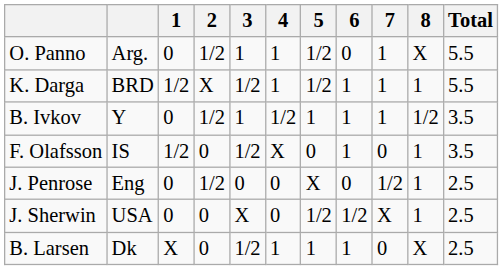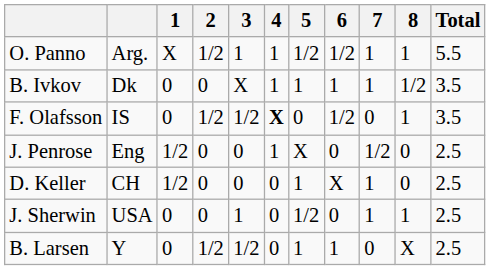 <table class="wikitable">
 <tr>
 <th></th>
 <th></th>
 <th>1</th>
 <th>2</th>
 <th>3</th>
 <th>4</th>
 <th>5</th>
 <th>6</th>
 <th>7</th>
 <th>8</th>
 <th>Total</th>
 </tr>
 <tr>
 <td>O. Panno</td>
 <td>Arg.</td>
-<td>0</td>
+<td>X</td>
 <td>1/2</td>
 <td>1</td>
 <td>1</td>
 <td>1/2</td>
-<td>0</td>
-<td>1</td>
-<td>X</td>
-<td>5.5</td>
-</tr>
-<tr>
-<td>K. Darga</td>
-<td>BRD</td>
 <td>1/2</td>
-<td>X</td>
-<td>1/2</td>
-<td>1</td>
-<td>1/2</td>
-<td>1</td>
 <td>1</td>
 <td>1</td>
 <td>5.5</td>
 </tr>
 <tr>
 <td>B. Ivkov</td>
-<td>Y</td>
+<td>Dk</td>
 <td>0</td>
-<td>1/2</td>
+<td>0</td>
+<td>X</td>
 <td>1</td>
-<td>1/2</td>
 <td>1</td>
 <td>1</td>
 <td>1</td>
 <td>1/2</td>
 <td>3.5</td>
 </tr>
 <tr>
 <td>F. Olafsson</td>
 <td>IS</td>
-<td>1/2</td>
 <td>0</td>
 <td>1/2</td>
-<td>X</td>
+<td>1/2</td>
+<td><strong>X</strong></td>
 <td>0</td>
-<td>1</td>
+<td>1/2</td>
 <td>0</td>
 <td>1</td>
 <td>3.5</td>
 </tr>
 <tr>
 <td>J. Penrose</td>
 <td>Eng</td>
+<td>1/2</td>
+<td>0</td>
+<td>0</td>
+<td>1</td>
+<td>X</td>
 <td>0</td>
 <td>1/2</td>
 <td>0</td>
+<td>2.5</td>
+</tr>
+<tr>
+<td>D. Keller</td>
+<td>CH</td>
+<td>1/2</td>
 <td>0</td>
+<td>0</td>
+<td>0</td>
+<td>1</td>
 <td>X</td>
+<td>1</td>
 <td>0</td>
-<td>1/2</td>
-<td>1</td>
 <td>2.5</td>
 </tr>
 <tr>
 <td>J. Sherwin</td>
 <td>USA</td>
 <td>0</td>
 <td>0</td>
-<td>X</td>
+<td>1</td>
 <td>0</td>
 <td>1/2</td>
-<td>1/2</td>
-<td>X</td>
+<td>0</td>
+<td>1</td>
 <td>1</td>
 <td>2.5</td>
 </tr>
 <tr>
 <td>B. Larsen</td>
-<td>Dk</td>
-<td>X</td>
+<td>Y</td>
 <td>0</td>
 <td>1/2</td>
-<td>1</td>
+<td>1/2</td>
+<td>0</td>
 <td>1</td>
 <td>1</td>
 <td>0</td>
 <td>X</td>
 <td>2.5</td>
 </tr>
 </table>
